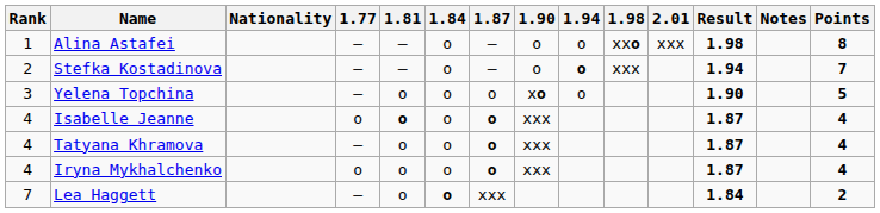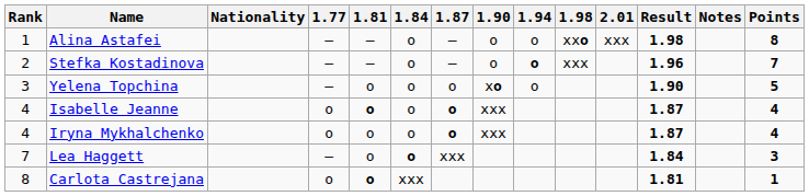 <table class="wikitable sortable" style="text-align:center">
 <tr>
 <th>Rank</th>
 <th>Name</th>
 <th>Nationality</th>
 <th>1.77</th>
 <th>1.81</th>
 <th>1.84</th>
 <th>1.87</th>
 <th>1.90</th>
 <th>1.94</th>
 <th>1.98</th>
 <th>2.01</th>
 <th>Result</th>
 <th>Notes</th>
 <th>Points</th>
 </tr>
 <tr>
 <td>1</td>
 <td align=left><a href='#'>Alina Astafei</a></td>
 <td align=left></td>
 <td>–</td>
 <td>–</td>
 <td>o</td>
 <td>–</td>
 <td>o</td>
 <td>o</td>
 <td>xx<strong>o</strong></td>
 <td>xxx</td>
 <td><strong>1.98</strong></td>
 <td></td>
 <td><strong>8</strong></td>
 </tr>
 <tr>
 <td>2</td>
 <td align=left><a href='#'>Stefka Kostadinova</a></td>
 <td align=left></td>
 <td>–</td>
 <td>–</td>
 <td>o</td>
 <td>–</td>
 <td>o</td>
 <td><strong>o</strong></td>
 <td>xxx</td>
 <td></td>
-<td><strong>1.94</strong></td>
+<td><strong>1.96</strong></td>
 <td></td>
 <td><strong>7</strong></td>
 </tr>
 <tr>
 <td>3</td>
 <td align=left><a href='#'>Yelena Topchina</a></td>
 <td align=left></td>
 <td>–</td>
 <td>o</td>
 <td>o</td>
 <td>o</td>
 <td>x<strong>o</strong></td>
 <td>o</td>
 <td></td>
 <td></td>
 <td><strong>1.90</strong></td>
 <td></td>
 <td><strong>5</strong></td>
 </tr>
 <tr>
 <td>4</td>
 <td align=left><a href='#'>Isabelle Jeanne</a></td>
 <td align=left></td>
 <td>o</td>
 <td><strong>o</strong></td>
-<td>o</td>
-<td><strong>o</strong></td>
-<td>xxx</td>
-<td></td>
-<td></td>
-<td></td>
-<td><strong>1.87</strong></td>
-<td></td>
-<td><strong>4</strong></td>
-</tr>
-<tr>
-<td>4</td>
-<td align=left><a href='#'>Tatyana Khramova</a></td>
-<td align=left></td>
-<td>–</td>
-<td>o</td>
 <td>o</td>
 <td><strong>o</strong></td>
 <td>xxx</td>
 <td></td>
 <td></td>
 <td></td>
 <td><strong>1.87</strong></td>
 <td></td>
 <td><strong>4</strong></td>
 </tr>
 <tr>
 <td>4</td>
 <td align=left><a href='#'>Iryna Mykhalchenko</a></td>
 <td align=left></td>
 <td>o</td>
 <td>o</td>
 <td>o</td>
 <td><strong>o</strong></td>
 <td>xxx</td>
 <td></td>
 <td></td>
 <td></td>
 <td><strong>1.87</strong></td>
 <td></td>
 <td><strong>4</strong></td>
 </tr>
 <tr>
 <td>7</td>
 <td align=left><a href='#'>Lea Haggett</a></td>
 <td align=left></td>
 <td>–</td>
 <td>o</td>
 <td><strong>o</strong></td>
 <td>xxx</td>
 <td></td>
 <td></td>
 <td></td>
 <td></td>
 <td><strong>1.84</strong></td>
 <td></td>
-<td><strong>2</strong></td>
+<td><strong>3</strong></td>
+</tr>
+<tr>
+<td>8</td>
+<td align=left><a href='#'>Carlota Castrejana</a></td>
+<td align=left></td>
+<td>o</td>
+<td><strong>o</strong></td>
+<td>xxx</td>
+<td></td>
+<td></td>
+<td></td>
+<td></td>
+<td></td>
+<td><strong>1.81</strong></td>
+<td></td>
+<td><strong>1</strong></td>
 </tr>
 </table>
